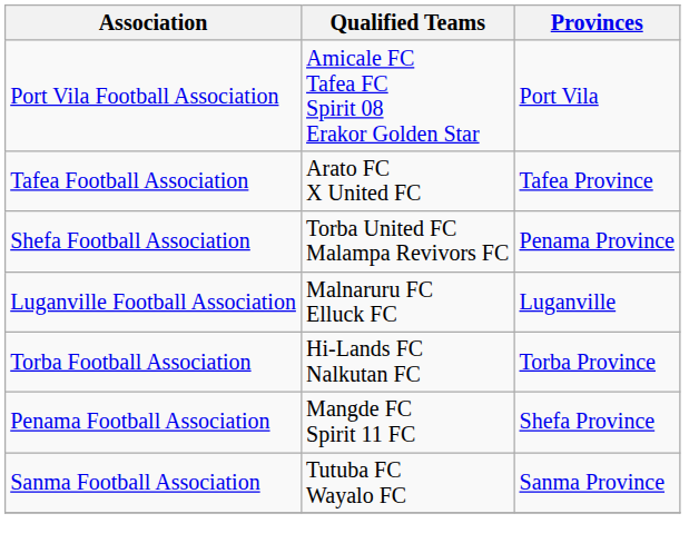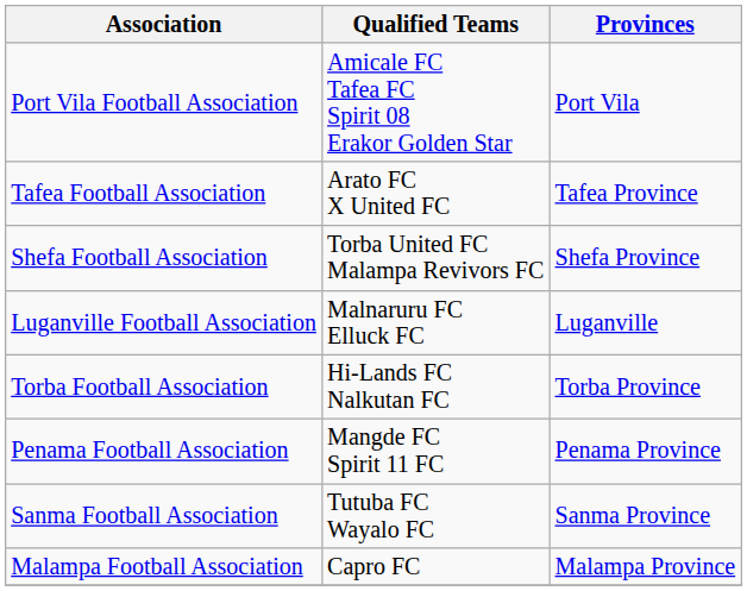 <table class="wikitable">
 <tr>
 <th>Association</th>
 <th>Qualified Teams</th>
 <th><a href='#'>Provinces</a></th>
 </tr>
 <tr>
 <td><a href='#'>Port Vila Football Association</a></td>
 <td><a href='#'>Amicale FC</a><br><a href='#'>Tafea FC</a><br><a href='#'>Spirit 08</a><br><a href='#'>Erakor Golden Star</a></td>
 <td><a href='#'>Port Vila</a></td>
 </tr>
 <tr>
 <td><a href='#'>Tafea Football Association</a></td>
 <td>Arato FC<br>X United FC</td>
 <td><a href='#'>Tafea Province</a></td>
 </tr>
 <tr>
 <td><a href='#'>Shefa Football Association</a></td>
 <td>Torba United FC<br>Malampa Revivors FC</td>
-<td><a href='#'>Penama Province</a></td>
+<td><a href='#'>Shefa Province</a></td>
 </tr>
 <tr>
 <td><a href='#'>Luganville Football Association</a></td>
 <td>Malnaruru FC<br>Elluck FC</td>
 <td><a href='#'>Luganville</a></td>
 </tr>
 <tr>
 <td><a href='#'>Torba Football Association</a></td>
 <td>Hi-Lands FC<br>Nalkutan FC</td>
 <td><a href='#'>Torba Province</a></td>
 </tr>
 <tr>
 <td><a href='#'>Penama Football Association</a></td>
 <td>Mangde FC<br>Spirit 11 FC</td>
-<td><a href='#'>Shefa Province</a></td>
+<td><a href='#'>Penama Province</a></td>
 </tr>
 <tr>
 <td><a href='#'>Sanma Football Association</a></td>
 <td>Tutuba FC<br>Wayalo FC</td>
 <td><a href='#'>Sanma Province</a></td>
 </tr>
 <tr>
+<td><a href='#'>Malampa Football Association</a></td>
+<td Atsal FC>Capro FC</td>
+<td><a href='#'>Malampa Province</a></td>
+</tr>
+<tr>
 </tr>
 </table>
